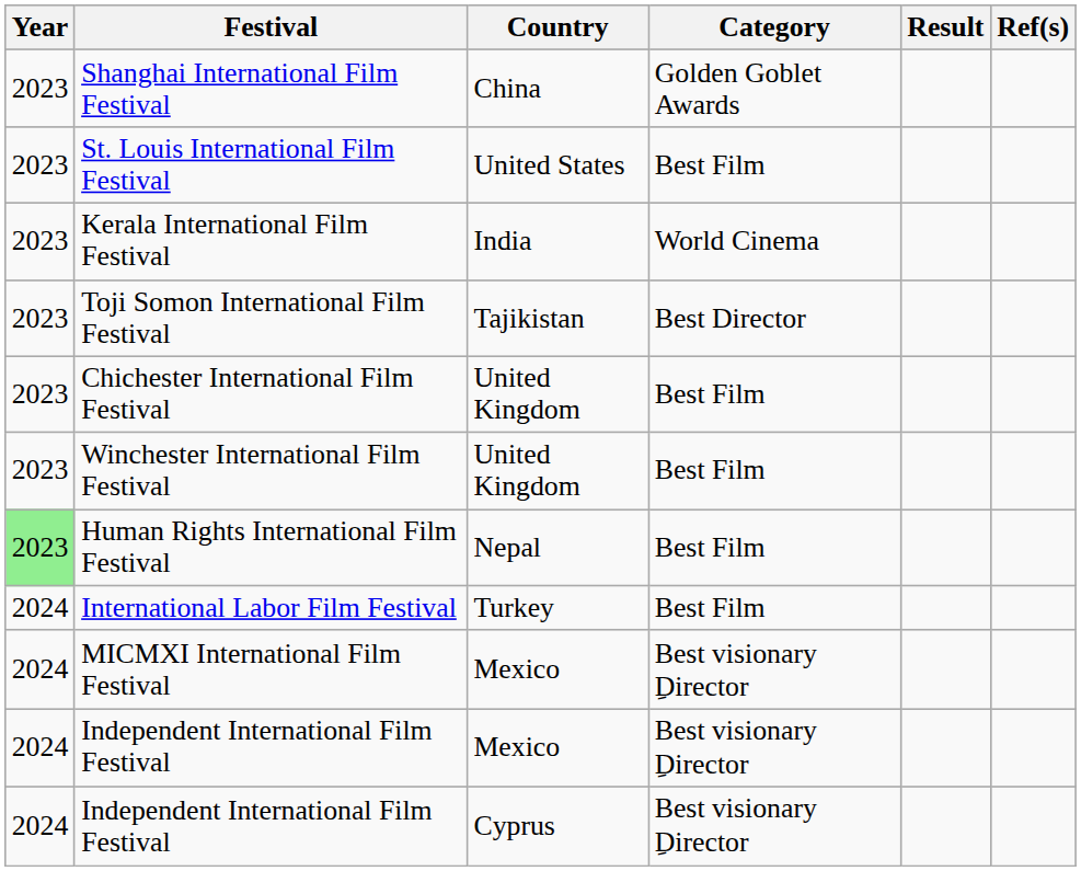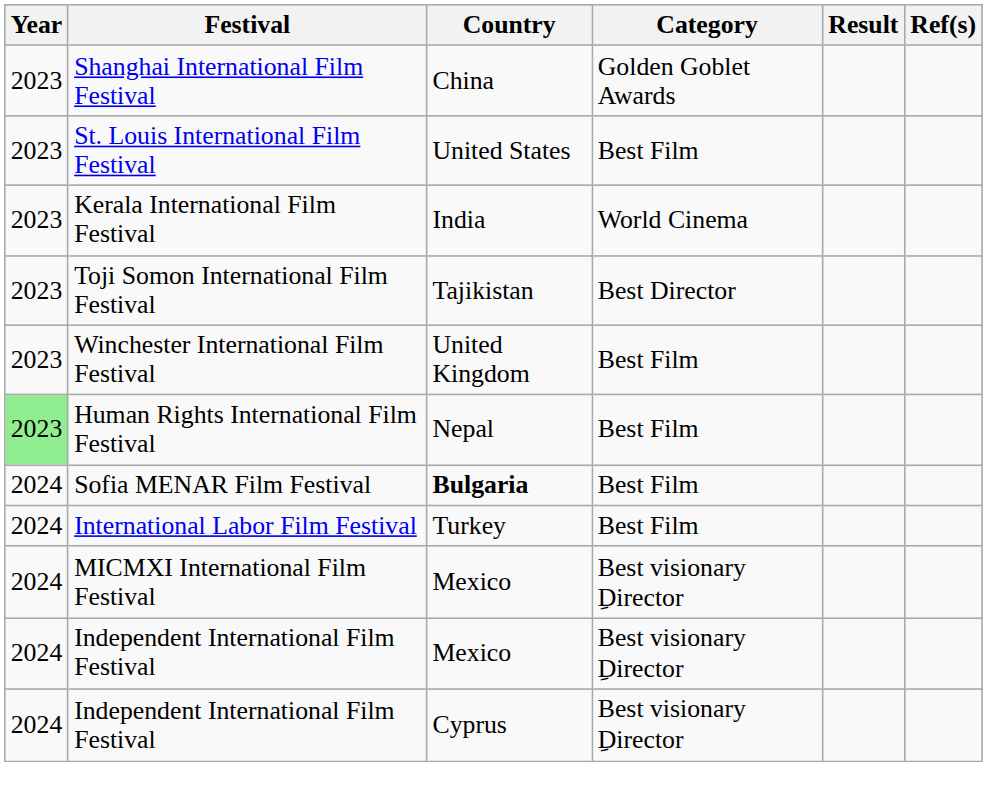 <table class="wikitable">
 <tr>
 <th>Year</th>
 <th>Festival</th>
 <th>Country</th>
 <th>Category</th>
 <th>Result</th>
 <th><abbr>Ref(s)</abbr></th>
 </tr>
 <tr>
 <td>2023</td>
 <td><a href='#'>Shanghai International Film Festival</a></td>
 <td>China</td>
 <td>Golden Goblet Awards</td>
 <td></td>
 <td></td>
 </tr>
 <tr>
 <td>2023</td>
 <td><a href='#'>St. Louis International Film Festival</a></td>
 <td>United States</td>
 <td>Best Film</td>
 <td></td>
 <td></td>
 </tr>
 <tr>
 <td>2023</td>
 <td>Kerala International Film Festival</td>
 <td>India</td>
 <td>World Cinema</td>
 <td></td>
 <td></td>
 </tr>
 <tr>
 <td>2023</td>
 <td>Toji Somon International Film Festival</td>
 <td>Tajikistan</td>
 <td>Best Director</td>
 <td></td>
 <td></td>
 </tr>
 <tr>
 <td>2023</td>
-<td>Chichester International Film Festival</td>
-<td>United Kingdom</td>
-<td>Best Film</td>
-<td></td>
-<td></td>
-</tr>
-<tr>
-<td>2023</td>
 <td>Winchester International Film Festival</td>
 <td>United Kingdom</td>
 <td>Best Film</td>
 <td></td>
 <td></td>
 </tr>
 <tr>
 <td style="background: lightgreen;">2023</td>
 <td>Human Rights International Film Festival</td>
 <td>Nepal</td>
+<td>Best Film</td>
+<td></td>
+<td></td>
+</tr>
+<tr>
+<td>2024</td>
+<td>Sofia MENAR Film Festival</td>
+<td><strong>Bulgaria</strong></td>
 <td>Best Film</td>
 <td></td>
 <td></td>
 </tr>
 <tr>
 <td>2024</td>
 <td><a href='#'>International Labor Film Festival</a></td>
 <td>Turkey</td>
 <td>Best Film</td>
 <td></td>
 <td></td>
 </tr>
 <tr>
 <td>2024</td>
 <td>MICMXI International Film Festival</td>
 <td>Mexico</td>
 <td>Best visionary ِDirector</td>
 <td></td>
 <td></td>
 </tr>
 <tr>
 <td>2024</td>
 <td>Independent International Film Festival</td>
 <td>Mexico</td>
 <td>Best visionary ِDirector</td>
 <td></td>
 <td></td>
 </tr>
 <tr>
 <td>2024</td>
 <td>Independent International Film Festival</td>
 <td>Cyprus</td>
 <td>Best visionary ِDirector</td>
 <td></td>
 <td></td>
 </tr>
 </table>
